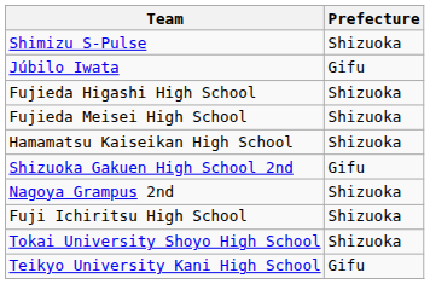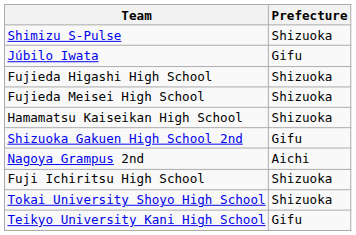 <table class="wikitable sortable">
 <tr>
 <th>Team</th>
 <th>Prefecture</th>
 </tr>
 <tr>
 <td><a href='#'>Shimizu S-Pulse</a></td>
 <td>Shizuoka</td>
 </tr>
 <tr>
 <td><a href='#'>Júbilo Iwata</a></td>
 <td>Gifu</td>
 </tr>
 <tr>
 <td>Fujieda Higashi High School</td>
 <td>Shizuoka</td>
 </tr>
 <tr>
 <td>Fujieda Meisei High School</td>
 <td>Shizuoka</td>
 </tr>
 <tr>
 <td>Hamamatsu Kaiseikan High School</td>
 <td>Shizuoka</td>
 </tr>
 <tr>
 <td><a href='#'>Shizuoka Gakuen High School 2nd</a></td>
 <td>Gifu</td>
 </tr>
 <tr>
 <td><a href='#'>Nagoya Grampus</a> 2nd</td>
-<td>Shizuoka</td>
+<td>Aichi</td>
 </tr>
 <tr>
 <td>Fuji Ichiritsu High School</td>
 <td>Shizuoka</td>
 </tr>
 <tr>
 <td><a href='#'>Tokai University Shoyo High School</a></td>
 <td>Shizuoka</td>
 </tr>
 <tr>
 <td><a href='#'>Teikyo University Kani High School</a></td>
 <td>Gifu</td>
 </tr>
 <tr>
 </tr>
 </table>
